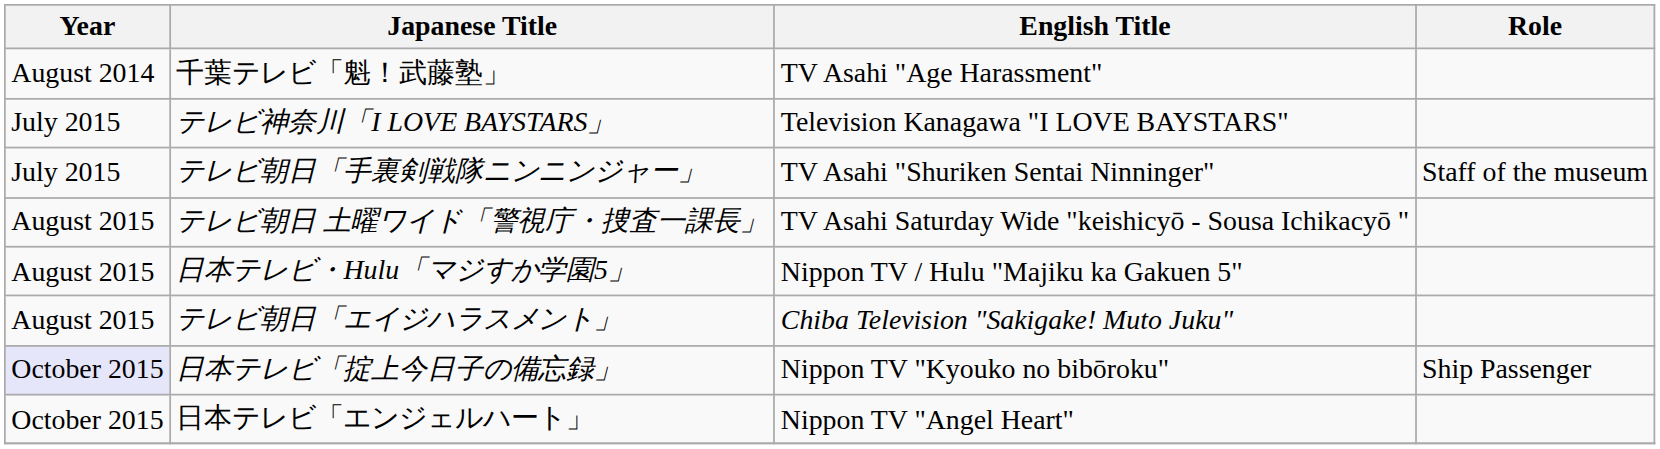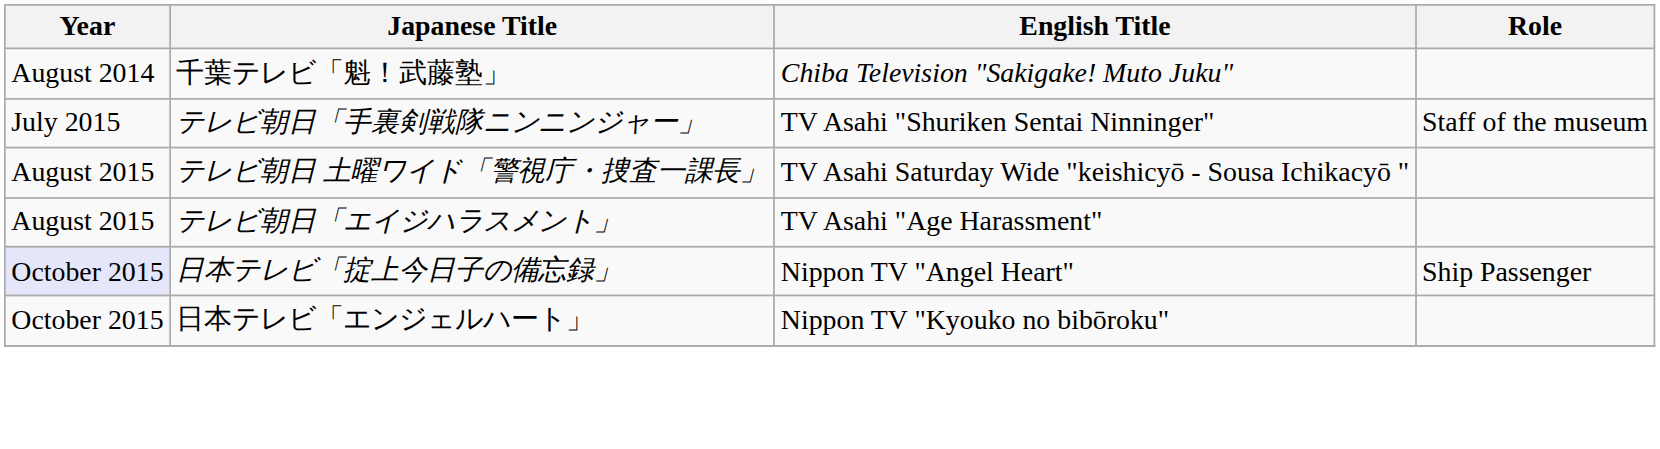 <table class="wikitable sortable">
 <tr>
 <th>Year</th>
 <th>Japanese Title</th>
 <th>English Title</th>
 <th>Role</th>
 </tr>
 <tr>
 <td>August 2014</td>
 <td>千葉テレビ「魁！武藤塾」</td>
-<td>TV Asahi "Age Harassment"</td>
-<td></td>
-</tr>
-<tr>
-<td>July 2015</td>
-<td><em>テレビ神奈川「I LOVE BAYSTARS」</em></td>
-<td>Television Kanagawa "I LOVE BAYSTARS"</td>
+<td><em>Chiba Television "Sakigake! Muto Juku"</em></td>
 <td></td>
 </tr>
 <tr>
 <td>July 2015</td>
 <td><em>テレビ朝日「手裏剣戦隊ニンニンジャー」</em></td>
 <td>TV Asahi "Shuriken Sentai Ninninger"</td>
 <td>Staff of the museum</td>
 </tr>
 <tr>
 <td>August 2015</td>
 <td><em>テレビ朝日 土曜ワイド「警視庁・捜査一課長」</em></td>
 <td>TV Asahi Saturday Wide "keishicyō - Sousa Ichikacyō "</td>
 <td></td>
 </tr>
 <tr>
 <td>August 2015</td>
-<td><em>日本テレビ・Hulu「マジすか学園5」</em></td>
-<td>Nippon TV / Hulu "Majiku ka Gakuen 5"</td>
-<td></td>
-</tr>
-<tr>
-<td>August 2015</td>
 <td><em>テレビ朝日「エイジハラスメント」</em></td>
-<td><em>Chiba Television "Sakigake! Muto Juku"</em></td>
+<td>TV Asahi "Age Harassment"</td>
 <td></td>
 </tr>
 <tr>
 <td style="background: lavender;">October 2015</td>
 <td><em>日本テレビ「掟上今日子の備忘録」</em></td>
-<td>Nippon TV "Kyouko no bibōroku"</td>
+<td>Nippon TV "Angel Heart"</td>
 <td>Ship Passenger</td>
 </tr>
 <tr>
 <td>October 2015</td>
 <td>日本テレビ「エンジェルハート」</td>
-<td>Nippon TV "Angel Heart"</td>
+<td>Nippon TV "Kyouko no bibōroku"</td>
 <td></td>
 </tr>
 <tr>
 </tr>
 </table>
